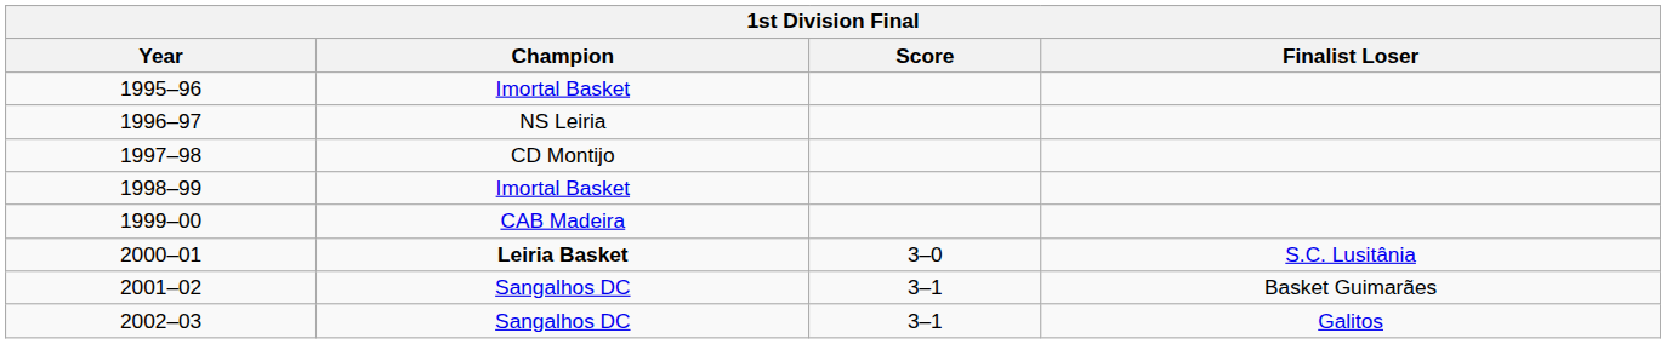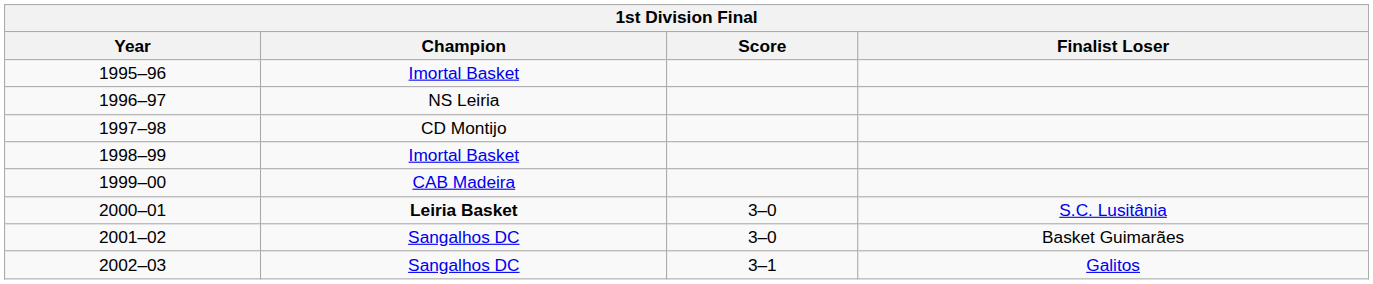 <table class="wikitable" width="100%" style="text-align: center;">
 <tr>
 <th colspan="4">1st Division Final </th>
 </tr>
 <tr>
 <th>Year</th>
 <th>Champion</th>
 <th>Score</th>
 <th>Finalist Loser</th>
 </tr>
 <tr>
 <td>1995–96</td>
 <td><a href='#'>Imortal Basket</a></td>
 <td></td>
 <td></td>
 </tr>
 <tr>
 <td>1996–97</td>
 <td>NS Leiria</td>
 <td></td>
 <td></td>
 </tr>
 <tr>
 <td>1997–98</td>
 <td>CD Montijo</td>
 <td></td>
 <td></td>
 </tr>
 <tr>
 <td>1998–99</td>
 <td><a href='#'>Imortal Basket</a></td>
 <td></td>
 <td></td>
 </tr>
 <tr>
 <td>1999–00</td>
 <td><a href='#'>CAB Madeira</a></td>
 <td></td>
 <td></td>
 </tr>
 <tr>
 <td>2000–01</td>
 <td><strong>Leiria Basket</strong></td>
 <td>3–0</td>
 <td><a href='#'>S.C. Lusitânia</a></td>
 </tr>
 <tr>
 <td>2001–02</td>
 <td><a href='#'>Sangalhos DC</a></td>
-<td>3–1</td>
+<td>3–0</td>
 <td>Basket Guimarães</td>
 </tr>
 <tr>
 <td>2002–03</td>
 <td><a href='#'>Sangalhos DC</a></td>
 <td>3–1</td>
 <td><a href='#'>Galitos</a></td>
 </tr>
 </table>
